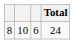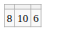 <table class="wikitable">
 <tr>
 <th></th>
 <th></th>
 <th></th>
-<th>Total</th>
 </tr>
 <tr style="text-align:center;">
 <td>8</td>
 <td>10</td>
 <td>6</td>
-<td>24</td>
 </tr>
 </table>
